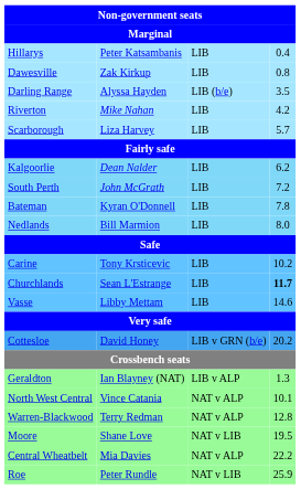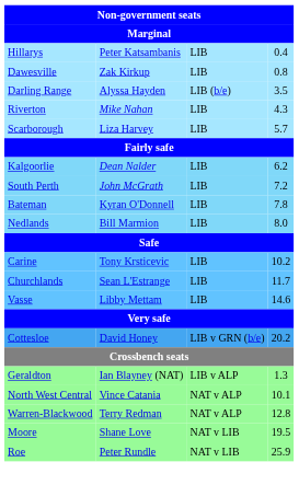 <table class="toccolours" cellpadding="5" cellspacing="0" style="float:left; margin-right:.5em; margin-top:.4em; font-size:90 ppt;">
 <tr>
 <td colspan="4"  style="text-align:center; background:blue;color:white;"><strong>Non-government seats</strong></td>
 </tr>
 <tr>
 <td colspan="4"  style="text-align:center; background:blue;color:white;"><strong>Marginal</strong></td>
 </tr>
 <tr>
 <td style="text-align:left; background:#a6e7ff;"><a href='#'>Hillarys</a></td>
 <td style="text-align:left; background:#a6e7ff;"><a href='#'>Peter Katsambanis</a></td>
 <td style="text-align:left; background:#a6e7ff;">LIB</td>
 <td style="text-align:center; background:#a6e7ff;">0.4</td>
 </tr>
 <tr>
 <td style="text-align:left; background:#a6e7ff;"><a href='#'>Dawesville</a></td>
 <td style="text-align:left; background:#a6e7ff;"><a href='#'>Zak Kirkup</a></td>
 <td style="text-align:left; background:#a6e7ff;">LIB</td>
 <td style="text-align:center; background:#a6e7ff;">0.8</td>
 </tr>
 <tr>
 <td style="text-align:left; background:#a6e7ff;"><a href='#'>Darling Range</a></td>
 <td style="text-align:left; background:#a6e7ff;"><a href='#'>Alyssa Hayden</a></td>
 <td style="text-align:left; background:#a6e7ff;">LIB (<a href='#'>b/e</a>)</td>
 <td style="text-align:center; background:#a6e7ff;">3.5</td>
 </tr>
 <tr>
 <td style="text-align:left; background:#a6e7ff;"><a href='#'>Riverton</a></td>
 <td style="text-align:left; background:#a6e7ff;"><em><a href='#'>Mike Nahan</a></em></td>
 <td style="text-align:left; background:#a6e7ff;">LIB</td>
-<td style="text-align:center; background:#a6e7ff;">4.2</td>
+<td style="text-align:center; background:#a6e7ff;">4.3</td>
 </tr>
 <tr>
 <td style="text-align:left; background:#a6e7ff;"><a href='#'>Scarborough</a></td>
 <td style="text-align:left; background:#a6e7ff;"><a href='#'>Liza Harvey</a></td>
 <td style="text-align:left; background:#a6e7ff;">LIB</td>
 <td style="text-align:center; background:#a6e7ff;">5.7</td>
 </tr>
 <tr>
 <td colspan="4"  style="text-align:center; background:blue;color:white;"><strong>Fairly safe</strong></td>
 </tr>
 <tr>
 <td style="text-align:left; background:#80d8f9;"><a href='#'>Kalgoorlie</a></td>
 <td style="text-align:left; background:#80d8f9;"><em><a href='#'>Dean Nalder</a></em></td>
 <td style="text-align:left; background:#80d8f9;">LIB</td>
 <td style="text-align:center; background:#80d8f9;">6.2</td>
 </tr>
 <tr>
 <td style="text-align:left; background:#80d8f9;"><a href='#'>South Perth</a></td>
 <td style="text-align:left; background:#80d8f9;"><em><a href='#'>John McGrath</a></em></td>
 <td style="text-align:left; background:#80d8f9;">LIB</td>
 <td style="text-align:center; background:#80d8f9;">7.2</td>
 </tr>
 <tr>
 <td style="text-align:left; background:#80d8f9;"><a href='#'>Bateman</a></td>
 <td style="text-align:left; background:#80d8f9;"><a href='#'>Kyran O'Donnell</a></td>
 <td style="text-align:left; background:#80d8f9;">LIB</td>
 <td style="text-align:center; background:#80d8f9;">7.8</td>
 </tr>
 <tr>
 <td style="text-align:left; background:#80d8f9;"><a href='#'>Nedlands</a></td>
 <td style="text-align:left; background:#80d8f9;"><a href='#'>Bill Marmion</a></td>
 <td style="text-align:left; background:#80d8f9;">LIB</td>
 <td style="text-align:center; background:#80d8f9;">8.0</td>
 </tr>
 <tr>
 <td colspan="4"  style="text-align:center; background:blue;color:white;"><strong>Safe</strong></td>
 </tr>
 <tr>
 <td style="text-align:left; background:#61c3ff;"><a href='#'>Carine</a></td>
 <td style="text-align:left; background:#61c3ff;"><a href='#'>Tony Krsticevic</a></td>
 <td style="text-align:left; background:#61c3ff;">LIB</td>
 <td style="text-align:center; background:#61c3ff;">10.2</td>
 </tr>
 <tr>
 <td style="text-align:left; background:#61c3ff;"><a href='#'>Churchlands</a></td>
 <td style="text-align:left; background:#61c3ff;"><a href='#'>Sean L'Estrange</a></td>
 <td style="text-align:left; background:#61c3ff;">LIB</td>
-<td style="text-align:center; background:#61c3ff;"><strong>11.7</strong></td>
+<td style="text-align:center; background:#61c3ff;">11.7</td>
 </tr>
 <tr>
 <td style="text-align:left; background:#61c3ff;"><a href='#'>Vasse</a></td>
 <td style="text-align:left; background:#61c3ff;"><a href='#'>Libby Mettam</a></td>
 <td style="text-align:left; background:#61c3ff;">LIB</td>
 <td style="text-align:center; background:#61c3ff;">14.6</td>
 </tr>
 <tr>
 <td colspan="4"  style="text-align:center; background:blue;color:white;"><strong>Very safe</strong></td>
 </tr>
 <tr>
 <td style="text-align:left; background:#44a6f1;"><a href='#'>Cottesloe</a></td>
 <td style="text-align:left; background:#44a6f1;"><a href='#'>David Honey</a></td>
 <td style="text-align:left; background:#44a6f1;">LIB v GRN (<a href='#'>b/e</a>)</td>
 <td style="text-align:center; background:#44a6f1;">20.2</td>
 </tr>
 <tr>
 <td colspan="4"  style="text-align:center; background:gray;color:white;"><strong>Crossbench seats</strong></td>
 </tr>
 <tr>
 <td style="text-align:left; background:#98fb98;"><a href='#'>Geraldton</a></td>
 <td style="text-align:left; background:#98fb98;"><a href='#'>Ian Blayney</a> (NAT)</td>
 <td style="text-align:left; background:#98fb98;">LIB v ALP</td>
 <td style="text-align:center; background:#98fb98;">1.3</td>
 </tr>
 <tr>
 <td style="text-align:left; background:#98fb98;"><a href='#'>North West Central</a></td>
 <td style="text-align:left; background:#98fb98;"><a href='#'>Vince Catania</a></td>
 <td style="text-align:left; background:#98fb98;">NAT v ALP</td>
 <td style="text-align:center; background:#98fb98;">10.1</td>
 </tr>
 <tr>
 <td style="text-align:left; background:#98fb98;"><a href='#'>Warren-Blackwood</a></td>
 <td style="text-align:left; background:#98fb98;"><a href='#'>Terry Redman</a></td>
 <td style="text-align:left; background:#98fb98;">NAT v ALP</td>
 <td style="text-align:center; background:#98fb98;">12.8</td>
 </tr>
 <tr>
 <td style="text-align:left; background:#98fb98;"><a href='#'>Moore</a></td>
 <td style="text-align:left; background:#98fb98;"><a href='#'>Shane Love</a></td>
 <td style="text-align:left; background:#98fb98;">NAT v LIB</td>
 <td style="text-align:center; background:#98fb98;">19.5</td>
 </tr>
 <tr>
-<td style="text-align:left; background:#98fb98;"><a href='#'>Central Wheatbelt</a></td>
-<td style="text-align:left; background:#98fb98;"><a href='#'>Mia Davies</a></td>
-<td style="text-align:left; background:#98fb98;">NAT v ALP</td>
-<td style="text-align:center; background:#98fb98;">22.2</td>
-</tr>
-<tr>
 <td style="text-align:left; background:#98fb98;"><a href='#'>Roe</a></td>
 <td style="text-align:left; background:#98fb98;"><a href='#'>Peter Rundle</a></td>
 <td style="text-align:left; background:#98fb98;">NAT v LIB</td>
 <td style="text-align:center; background:#98fb98;">25.9</td>
 </tr>
 <tr>
 </tr>
 </table>
